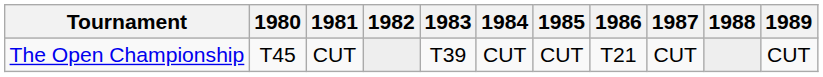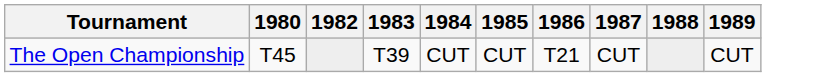 <table class="wikitable" style="font-size:95%;text-align:center;">
 <tr>
 <th>Tournament</th>
 <th>1980</th>
-<th>1981</th>
 <th>1982</th>
 <th>1983</th>
 <th>1984</th>
 <th>1985</th>
 <th>1986</th>
 <th>1987</th>
 <th>1988</th>
 <th>1989</th>
 </tr>
 <tr>
 <td align=left><a href='#'>The Open Championship</a></td>
 <td>T45</td>
-<td>CUT</td>
 <td style="background:#eeeeee;"></td>
 <td>T39</td>
 <td>CUT</td>
 <td>CUT</td>
 <td>T21</td>
 <td>CUT</td>
 <td style="background:#eeeeee;"></td>
 <td>CUT</td>
 </tr>
 </table>
